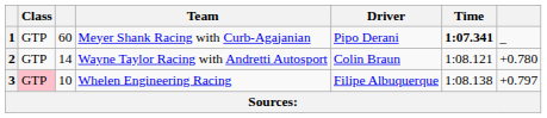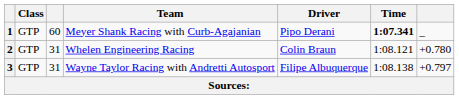 <table class="wikitable">
 <tr>
 <th scope="col"></th>
 <th scope="col">Class</th>
 <th scope="col"></th>
 <th scope="col">Team</th>
 <th scope="col">Driver</th>
 <th scope="col">Time</th>
 <th scope="col"></th>
 </tr>
 <tr>
 <th scope="row">1</th>
 <td>GTP</td>
 <td>60</td>
 <td><a href='#'>Meyer Shank Racing</a> with <a href='#'>Curb-Agajanian</a></td>
 <td><a href='#'>Pipo Derani</a></td>
 <td><strong>1:07.341</strong></td>
 <td>_</td>
 </tr>
 <tr>
 <th scope="row">2</th>
 <td>GTP</td>
-<td>14</td>
-<td><a href='#'>Wayne Taylor Racing</a> with <a href='#'>Andretti Autosport</a></td>
+<td>31</td>
+<td><a href='#'>Whelen Engineering Racing</a></td>
 <td><a href='#'>Colin Braun</a></td>
 <td>1:08.121</td>
 <td>+0.780</td>
 </tr>
 <tr>
 <th scope="row">3</th>
-<td style="background: pink;">GTP</td>
-<td>10</td>
-<td><a href='#'>Whelen Engineering Racing</a></td>
+<td>GTP</td>
+<td>31</td>
+<td><a href='#'>Wayne Taylor Racing</a> with <a href='#'>Andretti Autosport</a></td>
 <td><a href='#'>Filipe Albuquerque</a></td>
 <td>1:08.138</td>
 <td>+0.797</td>
 </tr>
 <tr>
 <th colspan="7">Sources:</th>
 </tr>
 </table>
